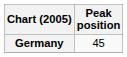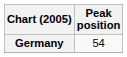 <table class="wikitable sortable plainrowheaders" style="text-align:center">
 <tr>
 <th scope="col">Chart (2005)</th>
 <th scope="col">Peak<br>position</th>
 </tr>
 <tr>
 <th scope="row">Germany</th>
-<td align="center">45</td>
+<td align="center">54</td>
 </tr>
 <tr>
 </tr>
 </table>
